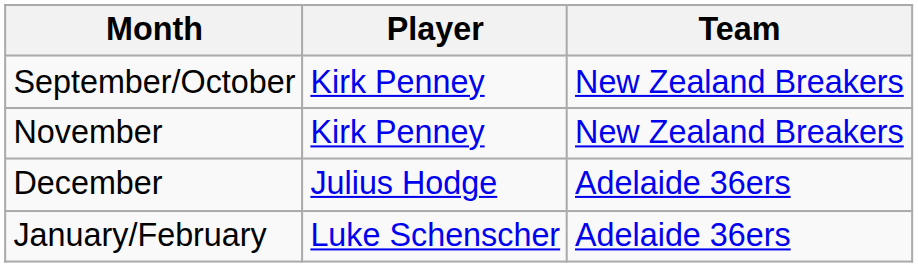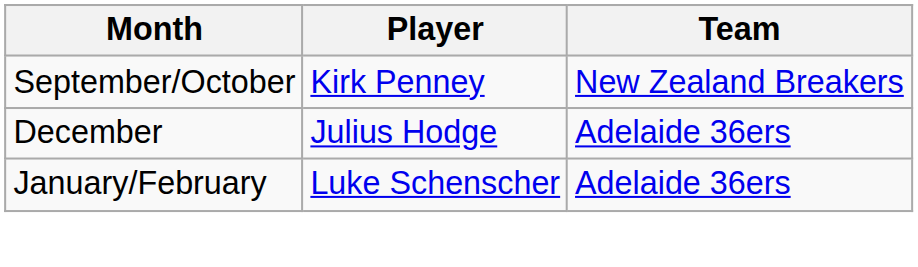 <table style="margin:auto;"  class="wikitable">
 <tr>
 <th>Month</th>
 <th>Player</th>
 <th>Team</th>
 </tr>
 <tr>
 <td>September/October</td>
-<td><a href='#'>Kirk Penney</a></td>
-<td><a href='#'>New Zealand Breakers</a></td>
-</tr>
-<tr>
-<td>November</td>
 <td><a href='#'>Kirk Penney</a></td>
 <td><a href='#'>New Zealand Breakers</a></td>
 </tr>
 <tr>
 <td>December</td>
 <td><a href='#'>Julius Hodge</a></td>
 <td><a href='#'>Adelaide 36ers</a></td>
 </tr>
 <tr>
 <td>January/February</td>
 <td><a href='#'>Luke Schenscher</a></td>
 <td><a href='#'>Adelaide 36ers</a></td>
 </tr>
 </table>
